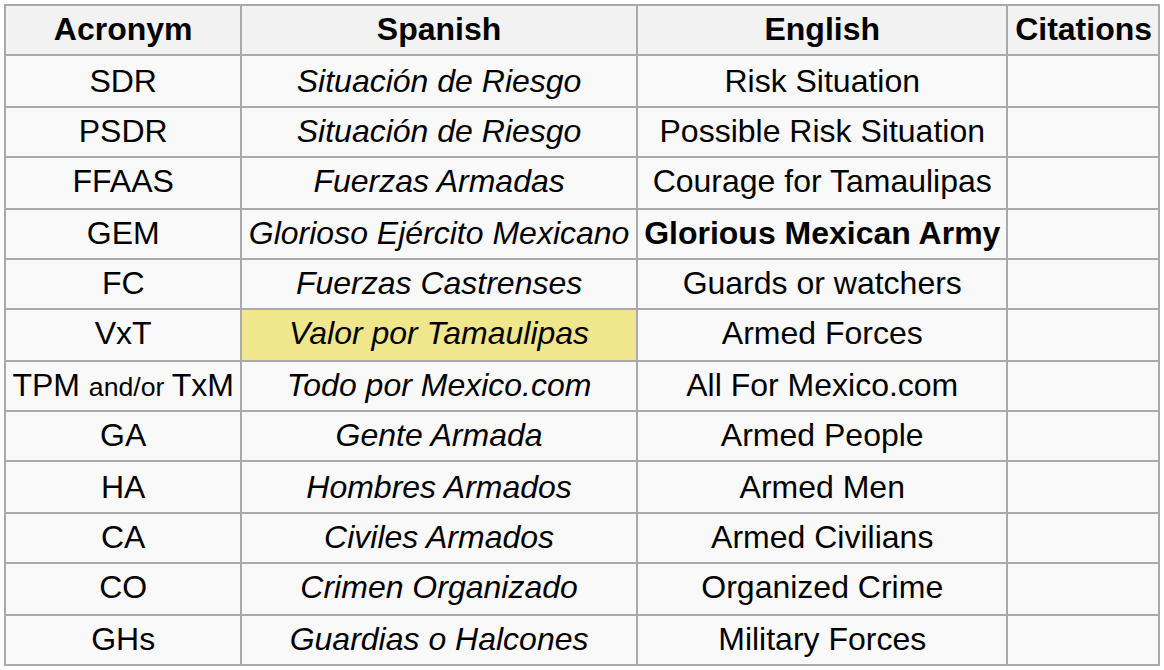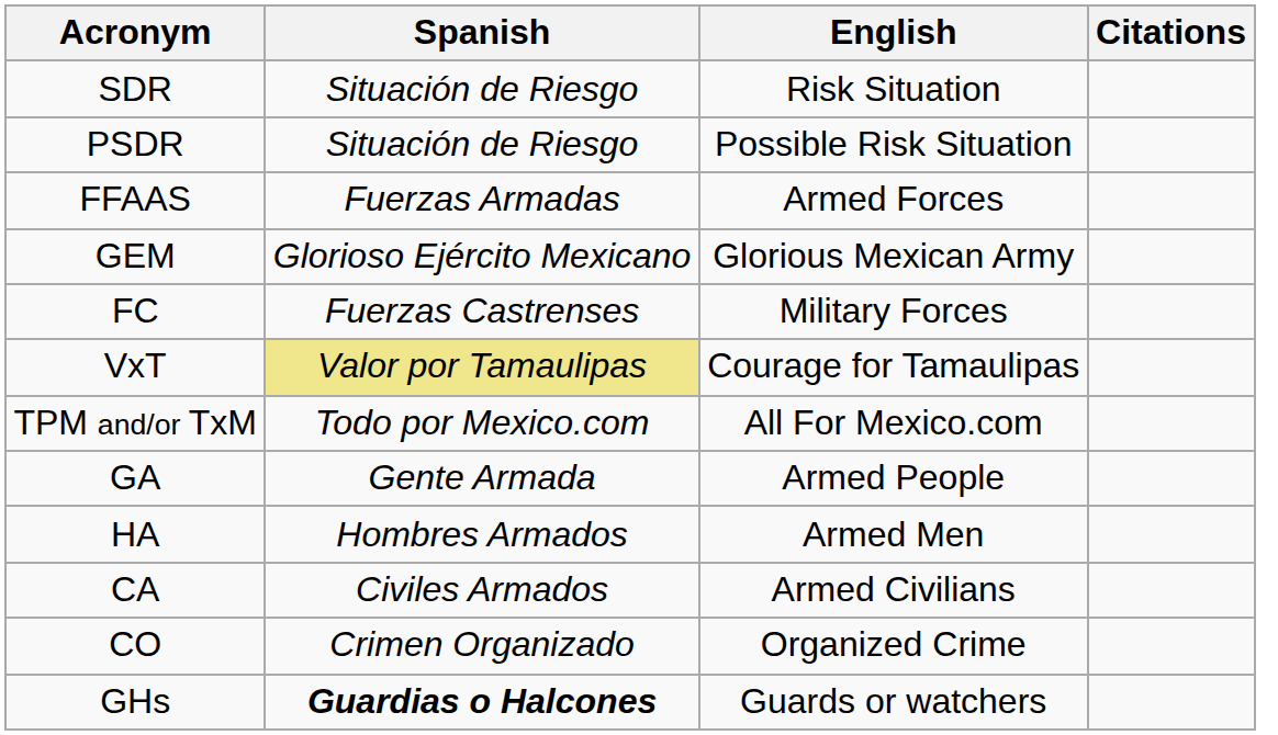 <table class="wikitable sortable">
 <tr bgcolor="#CCCCCC">
 <th>Acronym</th>
 <th>Spanish</th>
 <th>English</th>
 <th>Citations</th>
 </tr>
 <tr>
 <td align="center">SDR</td>
 <td align="center"><em>Situación de Riesgo</em></td>
 <td align="center">Risk Situation</td>
 <td align="center"></td>
 </tr>
 <tr>
 <td align="center">PSDR</td>
 <td align="center"><em> Situación de Riesgo</em></td>
 <td align="center">Possible Risk Situation</td>
 <td align="center"></td>
 </tr>
 <tr>
 <td align="center">FFAAS</td>
 <td align="center"><em>Fuerzas Armadas</em></td>
-<td align="center">Courage for Tamaulipas</td>
+<td align="center">Armed Forces</td>
 <td align="center"></td>
 </tr>
 <tr>
 <td align="center">GEM</td>
 <td align="center"><em>Glorioso Ejército Mexicano</em></td>
-<td align="center"><strong>Glorious Mexican Army</strong></td>
+<td align="center">Glorious Mexican Army</td>
 <td align="center"></td>
 </tr>
 <tr>
 <td align="center">FC</td>
 <td align="center"><em>Fuerzas Castrenses</em></td>
-<td align="center">Guards or watchers</td>
+<td align="center">Military Forces</td>
 <td align="center"></td>
 </tr>
 <tr>
 <td align="center">VxT</td>
 <td align="center" style="background: khaki;"><em>Valor por Tamaulipas</em></td>
-<td align="center">Armed Forces</td>
+<td align="center">Courage for Tamaulipas</td>
 <td align="center"></td>
 </tr>
 <tr>
 <td align="center">TPM <small>and/or </small>TxM</td>
 <td align="center"><em>Todo por Mexico.com</em></td>
 <td align="center">All For Mexico.com</td>
 <td align="center"></td>
 </tr>
 <tr>
 <td align="center">GA</td>
 <td align="center"><em>Gente Armada</em></td>
 <td align="center">Armed People</td>
 <td align="center"></td>
 </tr>
 <tr>
 <td align="center">HA</td>
 <td align="center"><em>Hombres Armados</em></td>
 <td align="center">Armed Men</td>
 <td align="center"></td>
 </tr>
 <tr>
 <td align="center">CA</td>
 <td align="center"><em>Civiles Armados</em></td>
 <td align="center">Armed Civilians</td>
 <td align="center"></td>
 </tr>
 <tr>
 <td align="center">CO</td>
 <td align="center"><em>Crimen Organizado</em></td>
 <td align="center">Organized Crime</td>
 <td align="center"></td>
 </tr>
 <tr>
 <td align="center">GHs</td>
-<td align="center"><em>Guardias o Halcones</em></td>
-<td align="center">Military Forces</td>
+<td align="center"><strong><em>Guardias o Halcones</em></strong></td>
+<td align="center">Guards or watchers</td>
 <td align="center"></td>
 </tr>
 <tr>
 </tr>
 </table>
